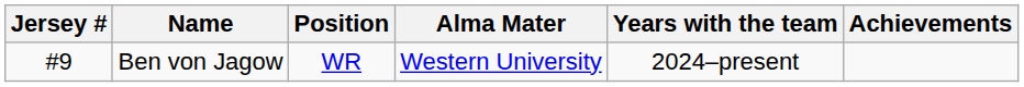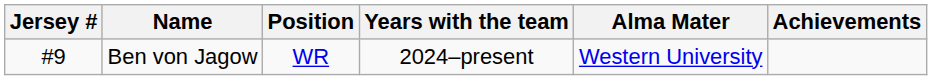 <table class="wikitable" style="text-align:center">
 <tr>
 <th>Jersey #</th>
 <th>Name</th>
 <th>Position</th>
+<th>Years with the team</th>
 <th>Alma Mater</th>
-<th>Years with the team</th>
 <th>Achievements</th>
 </tr>
 <tr>
 <td>#9</td>
 <td>Ben von Jagow</td>
 <td><a href='#'>WR</a></td>
+<td>2024–present</td>
 <td><a href='#'>Western University</a></td>
-<td>2024–present</td>
 <td></td>
 </tr>
 </table>
